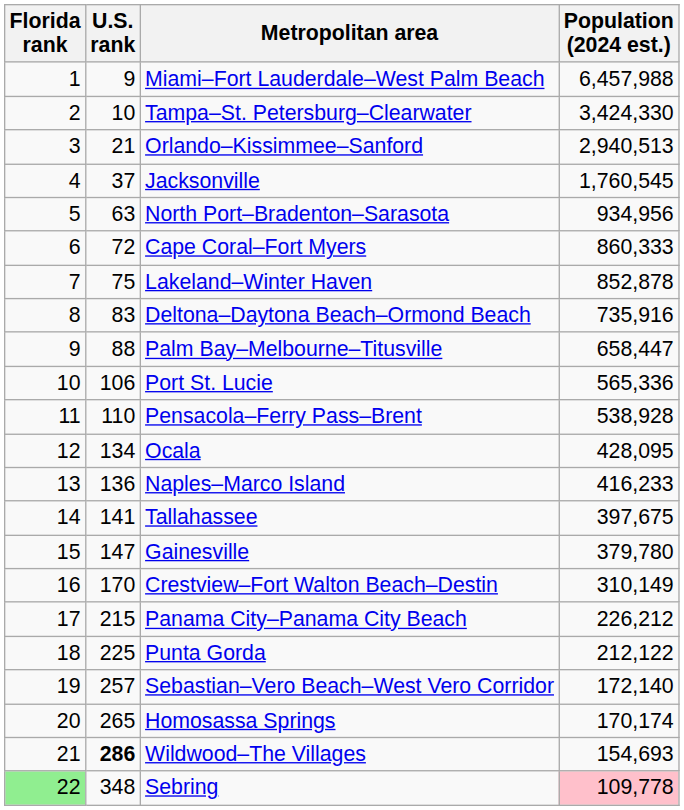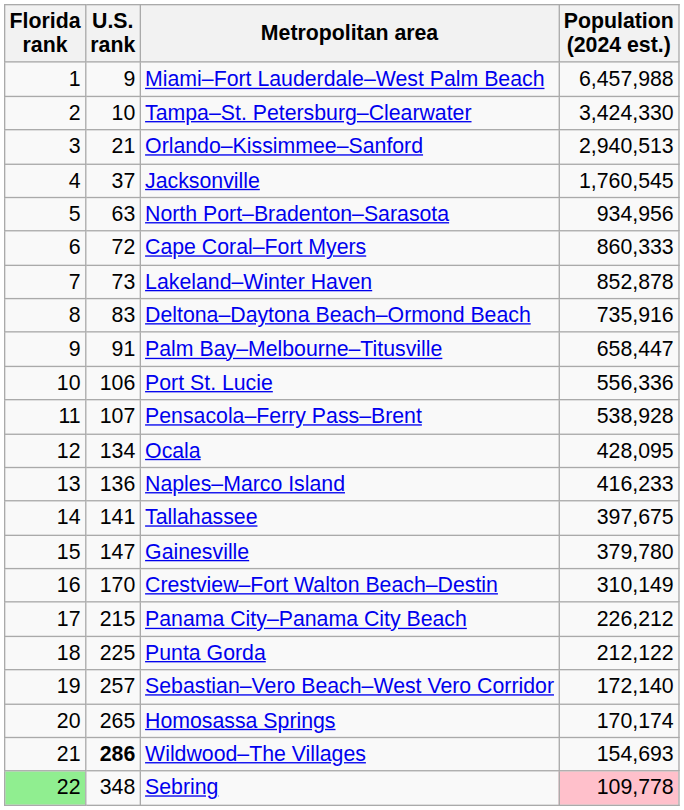 <table class="wikitable">
 <tr>
 <th>Florida<br>rank</th>
 <th>U.S.<br>rank</th>
 <th>Metropolitan area</th>
 <th>Population<br>(2024 est.)</th>
 </tr>
 <tr>
 <td align=right>1</td>
 <td align=right>9</td>
 <td><a href='#'>Miami–Fort Lauderdale–West Palm Beach</a></td>
 <td align=right>6,457,988</td>
 </tr>
 <tr>
 <td align=right>2</td>
 <td align=right>10</td>
 <td><a href='#'>Tampa–St. Petersburg–Clearwater</a></td>
 <td align=right>3,424,330</td>
 </tr>
 <tr>
 <td align=right>3</td>
 <td align=right>21</td>
 <td><a href='#'>Orlando–Kissimmee–Sanford</a></td>
 <td align=right>2,940,513</td>
 </tr>
 <tr>
 <td align=right>4</td>
 <td align=right>37</td>
 <td><a href='#'>Jacksonville</a></td>
 <td align=right>1,760,545</td>
 </tr>
 <tr>
 <td align=right>5</td>
 <td align=right>63</td>
 <td><a href='#'>North Port–Bradenton–Sarasota</a></td>
 <td align=right>934,956</td>
 </tr>
 <tr>
 <td align=right>6</td>
 <td align=right>72</td>
 <td><a href='#'>Cape Coral–Fort Myers</a></td>
 <td align=right>860,333</td>
 </tr>
 <tr>
 <td align=right>7</td>
-<td align=right>75</td>
+<td align=right>73</td>
 <td><a href='#'>Lakeland–Winter Haven</a></td>
 <td align=right>852,878</td>
 </tr>
 <tr>
 <td align=right>8</td>
 <td align=right>83</td>
 <td><a href='#'>Deltona–Daytona Beach–Ormond Beach</a></td>
 <td align=right>735,916</td>
 </tr>
 <tr>
 <td align=right>9</td>
-<td align=right>88</td>
+<td align=right>91</td>
 <td><a href='#'>Palm Bay–Melbourne–Titusville</a></td>
 <td align=right>658,447</td>
 </tr>
 <tr>
 <td align="right">10</td>
 <td align="right">106</td>
 <td><a href='#'>Port St. Lucie</a></td>
-<td align="right">565,336</td>
+<td align="right">556,336</td>
 </tr>
 <tr>
 <td align="right">11</td>
-<td align="right">110</td>
+<td align="right">107</td>
 <td><a href='#'>Pensacola–Ferry Pass–Brent</a></td>
 <td align="right">538,928</td>
 </tr>
 <tr>
 <td align="right">12</td>
 <td align="right">134</td>
 <td><a href='#'>Ocala</a></td>
 <td align="right">428,095</td>
 </tr>
 <tr>
 <td align="right">13</td>
 <td align="right">136</td>
 <td><a href='#'>Naples–Marco Island</a></td>
 <td align="right">416,233</td>
 </tr>
 <tr>
 <td align="right">14</td>
 <td align="right">141</td>
 <td><a href='#'>Tallahassee</a></td>
 <td align="right">397,675</td>
 </tr>
 <tr>
 <td align=right>15</td>
 <td align=right>147</td>
 <td><a href='#'>Gainesville</a></td>
 <td align=right>379,780</td>
 </tr>
 <tr>
 <td align=right>16</td>
 <td align=right>170</td>
 <td><a href='#'>Crestview–Fort Walton Beach–Destin</a></td>
 <td align=right>310,149</td>
 </tr>
 <tr>
 <td align="right">17</td>
 <td align="right">215</td>
 <td><a href='#'>Panama City–Panama City Beach</a></td>
 <td align="right">226,212</td>
 </tr>
 <tr>
 <td align="right">18</td>
 <td align="right">225</td>
 <td><a href='#'>Punta Gorda</a></td>
 <td align="right">212,122</td>
 </tr>
 <tr>
 <td align=right>19</td>
 <td align=right>257</td>
 <td><a href='#'>Sebastian–Vero Beach–West Vero Corridor</a></td>
 <td align=right>172,140</td>
 </tr>
 <tr>
 <td align=right>20</td>
 <td align=right>265</td>
 <td><a href='#'>Homosassa Springs</a></td>
 <td align=right>170,174</td>
 </tr>
 <tr>
 <td align="right">21</td>
 <td align="right"><strong>286</strong></td>
 <td><a href='#'>Wildwood–The Villages</a></td>
 <td align="right">154,693</td>
 </tr>
 <tr>
 <td align="right" style="background: lightgreen;">22</td>
 <td align="right">348</td>
 <td><a href='#'>Sebring</a></td>
 <td align="right" style="background: pink;">109,778</td>
 </tr>
 </table>
